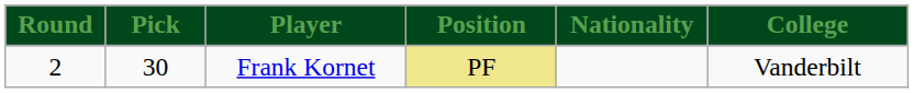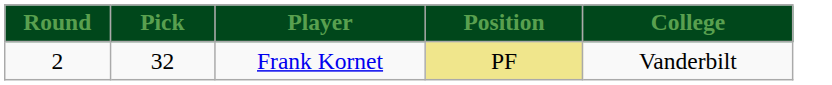 <table class="wikitable sortable sortable">
 <tr>
 <th style="background:#00471B; color:#59A04F" width="10%">Round</th>
 <th style="background:#00471B; color:#59A04F" width="10%">Pick</th>
 <th style="background:#00471B; color:#59A04F" width="20%">Player</th>
 <th style="background:#00471B; color:#59A04F" width="15%">Position</th>
-<th style="background:#00471B; color:#59A04F" width="15%">Nationality</th>
 <th style="background:#00471B; color:#59A04F" width="20%">College</th>
 </tr>
 <tr style="text-align: center">
 <td>2</td>
-<td>30</td>
+<td>32</td>
 <td><a href='#'>Frank Kornet</a></td>
 <td style="background: khaki;">PF</td>
-<td></td>
 <td>Vanderbilt</td>
 </tr>
 </table>
